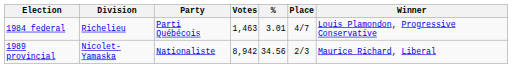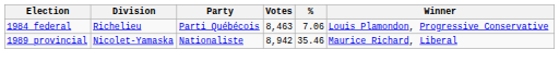 <table class="wikitable" width="800">
 <tr>
 <th align="left">Election</th>
 <th align="left">Division</th>
 <th align="left">Party</th>
 <th align="right">Votes</th>
 <th align="right">%</th>
-<th align="center">Place</th>
 <th align="center">Winner</th>
 </tr>
 <tr>
 <td align="left"><a href='#'>1984 federal</a></td>
 <td align="left"><a href='#'>Richelieu</a></td>
 <td align="left"><a href='#'>Parti Québécois</a></td>
-<td align="right">1,463</td>
-<td align="right">3.01</td>
-<td align="center">4/7</td>
+<td align="right">8,463</td>
+<td align="right">7.06</td>
 <td align="left"><a href='#'>Louis Plamondon</a>, <a href='#'>Progressive Conservative</a></td>
 </tr>
 <tr>
 <td align="left"><a href='#'>1989 provincial</a></td>
 <td align="left"><a href='#'>Nicolet-Yamaska</a></td>
 <td align="left"><a href='#'>Nationaliste</a></td>
 <td align="right">8,942</td>
-<td align="right">34.56</td>
-<td align="center">2/3</td>
+<td align="right">35.46</td>
 <td align="left"><a href='#'>Maurice Richard</a>, <a href='#'>Liberal</a></td>
 </tr>
 </table>
